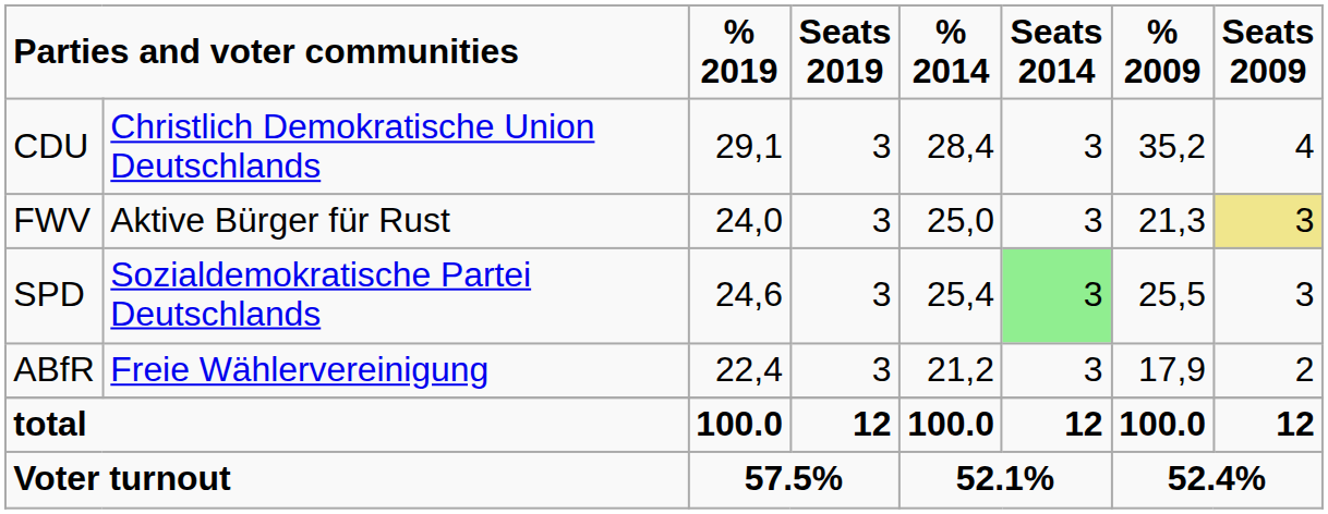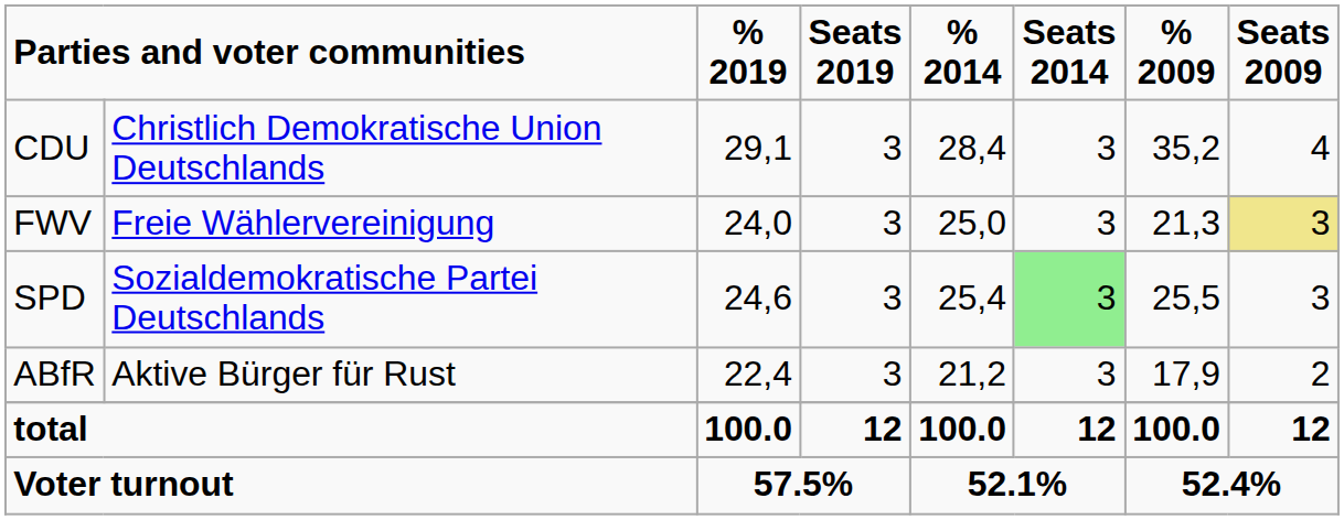 <table class="wikitable">
 <tr>
 <td colspan="2"><strong>Parties and voter communities</strong></td>
 <td align="center"><strong>%</strong><br><strong>2019</strong></td>
 <td align="center"><strong>Seats</strong><br><strong>2019</strong></td>
 <td align="center"><strong>%</strong><br><strong>2014</strong></td>
 <td align="Center"><strong>Seats</strong><br><strong>2014</strong></td>
 <td align="center"><strong>%</strong><br><strong>2009</strong></td>
 <td align="Center"><strong>Seats</strong><br><strong>2009</strong></td>
 </tr>
 <tr>
 <td>CDU</td>
 <td><a href='#'>Christlich Demokratische Union Deutschlands</a></td>
 <td align="right">29,1</td>
 <td align="right">3</td>
 <td align="right">28,4</td>
 <td align="right">3</td>
 <td align="right">35,2</td>
 <td align="right">4</td>
 </tr>
 <tr>
 <td>FWV</td>
-<td>Aktive Bürger für Rust</td>
+<td><a href='#'>Freie Wählervereinigung</a></td>
 <td align="right">24,0</td>
 <td align="right">3</td>
 <td align="right">25,0</td>
 <td align="right">3</td>
 <td align="right">21,3</td>
 <td align="right" style="background: khaki;">3</td>
 </tr>
 <tr>
 <td>SPD</td>
 <td><a href='#'>Sozialdemokratische Partei Deutschlands</a></td>
 <td align="right">24,6</td>
 <td align="right">3</td>
 <td align="right">25,4</td>
 <td align="right" style="background: lightgreen;">3</td>
 <td align="right">25,5</td>
 <td align="right">3</td>
 </tr>
 <tr>
 <td>ABfR</td>
-<td><a href='#'>Freie Wählervereinigung</a></td>
+<td>Aktive Bürger für Rust</td>
 <td align="right">22,4</td>
 <td align="right">3</td>
 <td align="right">21,2</td>
 <td align="right">3</td>
 <td align="right">17,9</td>
 <td align="right">2</td>
 </tr>
 <tr>
 </tr>
 <tr class="hintergrundfarbe5">
 <td colspan="2"><strong>total</strong></td>
 <td align="right"><strong>100.0</strong></td>
 <td align="right"><strong>12</strong></td>
 <td align="right"><strong>100.0</strong></td>
 <td align="right"><strong>12</strong></td>
 <td align="right"><strong>100.0</strong></td>
 <td align="right"><strong>12</strong></td>
 </tr>
 <tr class="hintergrundfarbe5">
 <td colspan="2"><strong>Voter turnout</strong></td>
 <td colspan="2" align="center"><strong>57.5%</strong></td>
 <td colspan="2" align="center"><strong>52.1%</strong></td>
 <td colspan="2" align="center"><strong>52.4%</strong></td>
 </tr>
 </table>
